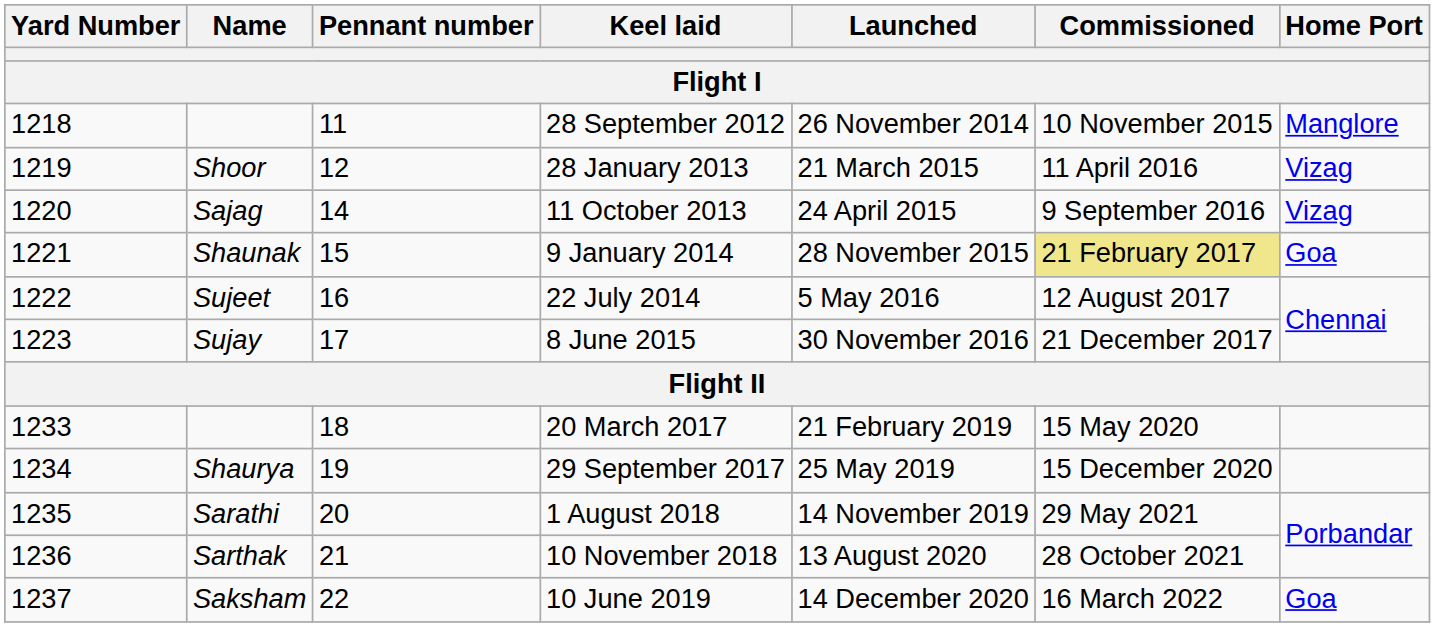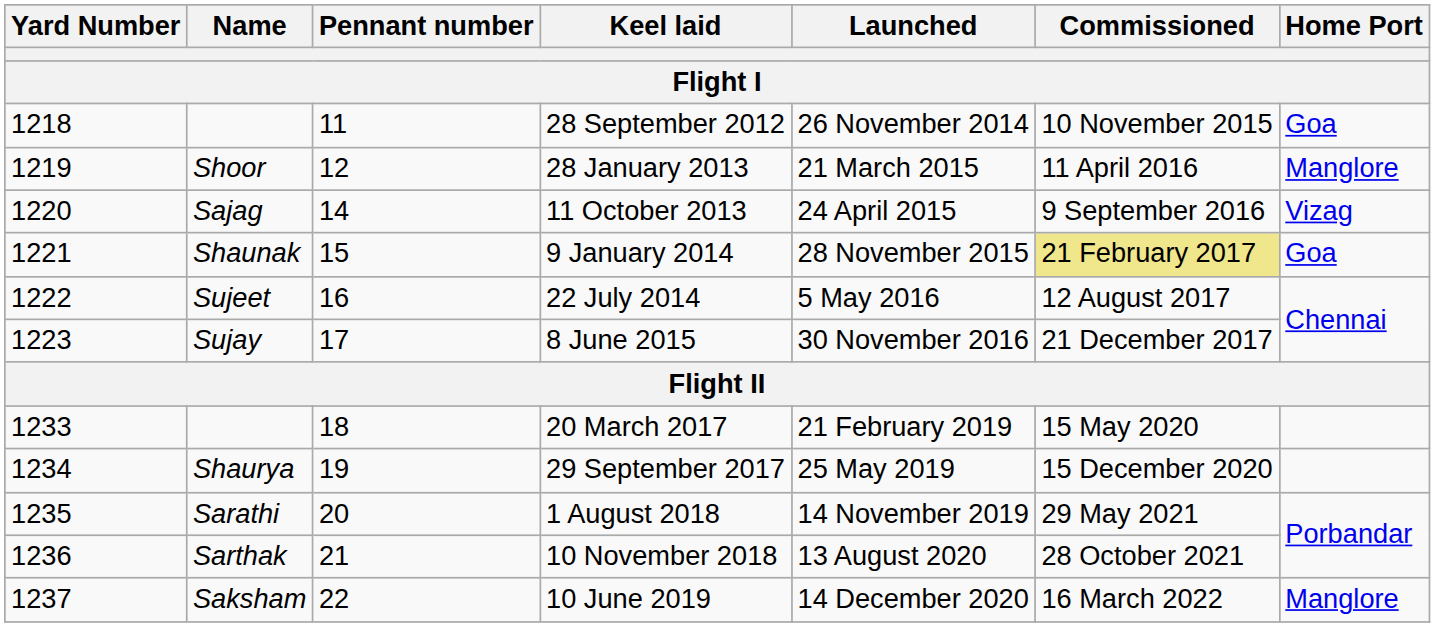 <table class="wikitable">
 <tr>
 <th>Yard Number</th>
 <th>Name</th>
 <th>Pennant number</th>
 <th>Keel laid</th>
 <th>Launched</th>
 <th>Commissioned</th>
 <th>Home Port</th>
 </tr>
 <tr>
 <th colspan="7"></th>
 </tr>
 <tr>
 <th colspan="7">Flight I</th>
 </tr>
 <tr>
 <td>1218</td>
 <td></td>
 <td>11</td>
 <td>28 September 2012</td>
 <td>26 November 2014</td>
 <td>10 November 2015</td>
-<td><a href='#'>Manglore</a></td>
+<td><a href='#'>Goa</a></td>
 </tr>
 <tr>
 <td>1219</td>
 <td><em>Shoor</em></td>
 <td>12</td>
 <td>28 January 2013</td>
 <td>21 March 2015</td>
 <td>11 April 2016</td>
-<td><a href='#'>Vizag</a></td>
+<td><a href='#'>Manglore</a></td>
 </tr>
 <tr>
 <td>1220</td>
 <td><em>Sajag</em></td>
 <td>14</td>
 <td>11 October 2013</td>
 <td>24 April 2015</td>
 <td>9 September 2016</td>
 <td><a href='#'>Vizag</a></td>
 </tr>
 <tr>
 <td>1221</td>
 <td><em>Shaunak</em></td>
 <td>15</td>
 <td>9 January 2014</td>
 <td>28 November 2015</td>
 <td style="background: khaki;">21 February 2017</td>
 <td><a href='#'>Goa</a></td>
 </tr>
 <tr>
 <td>1222</td>
 <td><em>Sujeet</em></td>
 <td>16</td>
 <td>22 July 2014</td>
 <td>5 May 2016</td>
 <td>12 August 2017</td>
 <td rowspan='2'><a href='#'>Chennai</a></td>
 </tr>
 <tr>
 <td>1223</td>
 <td><em>Sujay</em></td>
 <td>17</td>
 <td>8 June 2015</td>
 <td>30 November 2016</td>
 <td>21 December 2017</td>
 </tr>
 <tr>
 <th colspan="7">Flight II</th>
 </tr>
 <tr>
 <td>1233</td>
 <td></td>
 <td>18</td>
 <td>20 March 2017</td>
 <td>21 February 2019</td>
 <td>15 May 2020</td>
 <td></td>
 </tr>
 <tr>
 <td>1234</td>
 <td><em>Shaurya</em></td>
 <td>19</td>
 <td>29 September 2017</td>
 <td>25 May 2019</td>
 <td>15 December 2020</td>
 <td></td>
 </tr>
 <tr>
 <td>1235</td>
 <td><em>Sarathi</em></td>
 <td>20</td>
 <td>1 August 2018</td>
 <td>14 November 2019</td>
 <td>29 May 2021</td>
 <td rowspan='2'><a href='#'>Porbandar</a></td>
 </tr>
 <tr>
 <td>1236</td>
 <td><em>Sarthak</em></td>
 <td>21</td>
 <td>10 November 2018</td>
 <td>13 August 2020</td>
 <td>28 October 2021</td>
 </tr>
 <tr>
 <td>1237</td>
 <td><em>Saksham</em></td>
 <td>22</td>
 <td>10 June 2019</td>
 <td>14 December 2020</td>
 <td>16 March 2022 </td>
-<td><a href='#'>Goa</a></td>
+<td><a href='#'>Manglore</a></td>
 </tr>
 </table>
